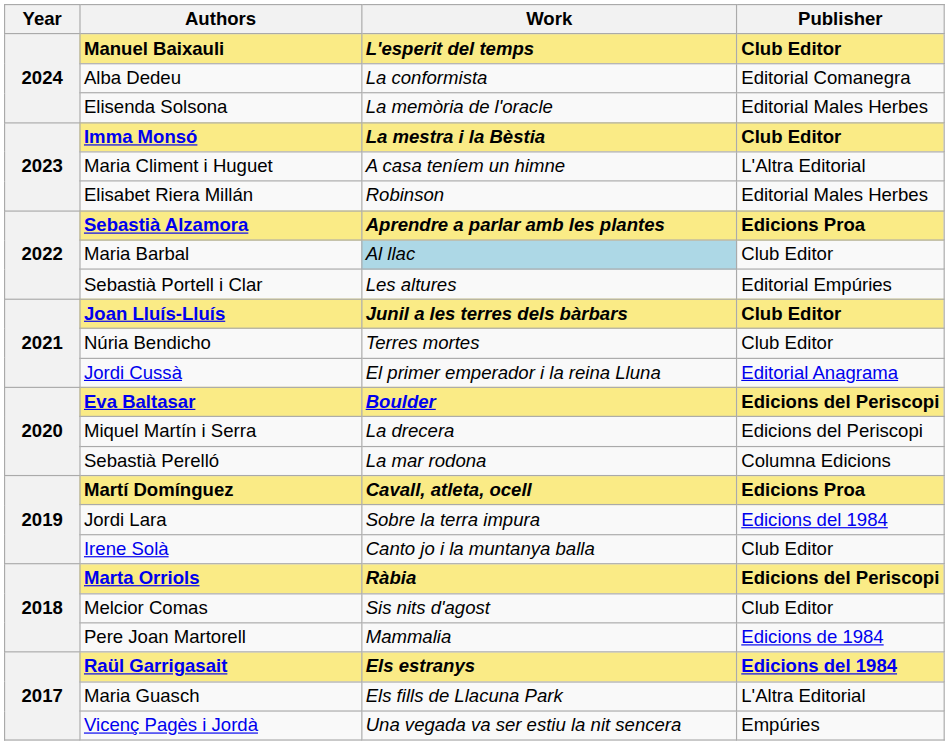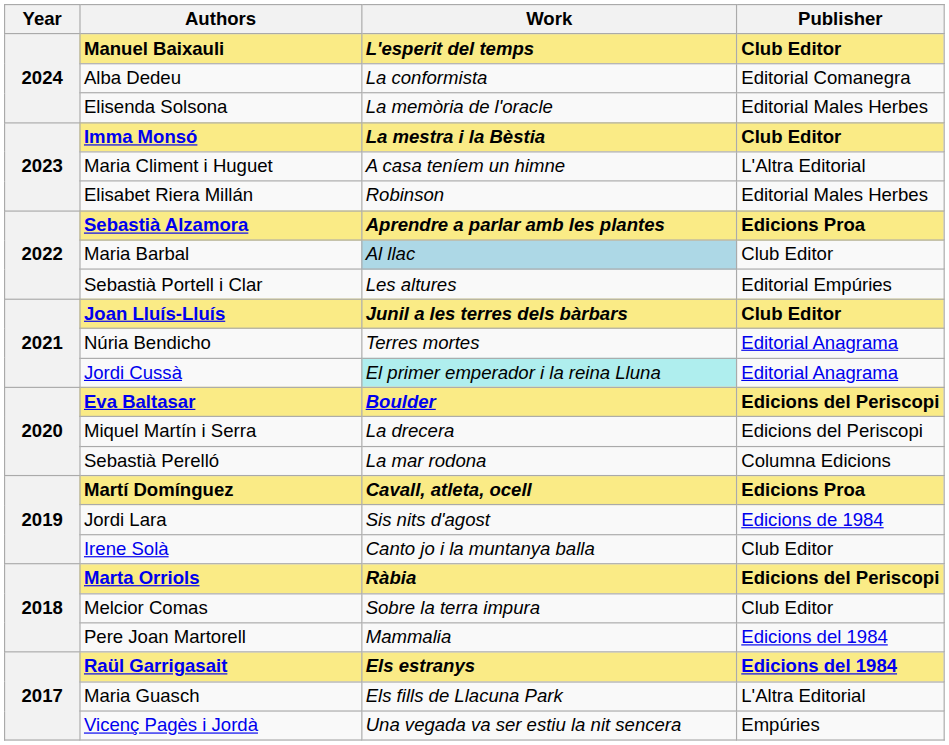 <table class="wikitable sortable" border="2" cellpadding="4" style="text-align: left;">
 <tr>
 <th scope="col" style="width:8%;">Year</th>
 <th scope="col" style="width:30%;">Authors</th>
 <th scope="col" style="width:40%;">Work</th>
 <th>Publisher</th>
 </tr>
 <tr>
 <th rowspan="3">2024</th>
 <td style="background:#FAEB86;"><strong>Manuel Baixauli</strong></td>
 <td style="background:#FAEB86;"><strong><em>L'esperit del temps</em></strong></td>
 <td style="background:#FAEB86;"><strong>Club Editor</strong></td>
 </tr>
 <tr>
 <td>Alba Dedeu</td>
 <td><em>La conformista</em></td>
 <td>Editorial Comanegra</td>
 </tr>
 <tr>
 <td>Elisenda Solsona</td>
 <td><em>La memòria de l'oracle</em></td>
 <td>Editorial Males Herbes</td>
 </tr>
 <tr>
 <th rowspan="3">2023</th>
 <td style="background:#FAEB86;"><strong><a href='#'>Imma Monsó</a></strong></td>
 <td style="background:#FAEB86;"><strong><em>La mestra i la Bèstia</em></strong></td>
 <td style="background:#FAEB86;"><strong>Club Editor</strong></td>
 </tr>
 <tr>
 <td>Maria Climent i Huguet</td>
 <td><em>A casa teníem un himne</em></td>
 <td>L'Altra Editorial</td>
 </tr>
 <tr>
 <td>Elisabet Riera Millán</td>
 <td><em>Robinson</em></td>
 <td>Editorial Males Herbes</td>
 </tr>
 <tr>
 <th rowspan="3">2022</th>
 <td style="background:#FAEB86;"><a href='#'><strong>Sebastià Alzamora</strong></a></td>
 <td style="background:#FAEB86;"><strong><em>Aprendre a parlar amb les plantes</em></strong></td>
 <td style="background:#FAEB86;"><strong>Edicions Proa</strong></td>
 </tr>
 <tr>
 <td>Maria Barbal</td>
 <td style="background: lightblue;"><em>Al llac</em></td>
 <td>Club Editor</td>
 </tr>
 <tr>
 <td>Sebastià Portell i Clar</td>
 <td><em>Les altures</em></td>
 <td>Editorial Empúries</td>
 </tr>
 <tr>
 <th rowspan="3">2021</th>
 <td style="background:#FAEB86;"><a href='#'><strong>Joan Lluís-Lluís</strong></a></td>
 <td style="background:#FAEB86;"><strong><em>Junil a les terres dels bàrbars</em></strong></td>
 <td style="background:#FAEB86;"><strong>Club Editor</strong></td>
 </tr>
 <tr>
 <td>Núria Bendicho</td>
 <td><em>Terres mortes</em></td>
-<td>Club Editor</td>
+<td><a href='#'>Editorial Anagrama</a></td>
 </tr>
 <tr>
 <td><a href='#'>Jordi Cussà</a></td>
-<td><em>El primer emperador i la reina Lluna</em></td>
+<td style="background: paleturquoise;"><em>El primer emperador i la reina Lluna</em></td>
 <td><a href='#'>Editorial Anagrama</a></td>
 </tr>
 <tr>
 <th rowspan="3">2020</th>
 <td style="background:#FAEB86;"><strong><a href='#'>Eva Baltasar</a></strong></td>
 <td style="background:#FAEB86;"><strong><em><a href='#'>Boulder</a></em></strong></td>
 <td style="background:#FAEB86;"><strong>Edicions del Periscopi</strong></td>
 </tr>
 <tr>
 <td>Miquel Martín i Serra</td>
 <td><em>La drecera</em></td>
 <td>Edicions del Periscopi</td>
 </tr>
 <tr>
 <td>Sebastià Perelló</td>
 <td><em>La mar rodona</em></td>
 <td>Columna Edicions</td>
 </tr>
 <tr>
 <th rowspan="3">2019</th>
 <td style="background:#FAEB86;"><strong>Martí Domínguez</strong></td>
 <td style="background:#FAEB86;"><strong><em>Cavall, atleta, ocell</em></strong></td>
 <td style="background:#FAEB86;"><strong>Edicions Proa</strong></td>
 </tr>
 <tr>
 <td>Jordi Lara</td>
-<td><em>Sobre la terra impura</em></td>
-<td><a href='#'>Edicions del 1984</a></td>
+<td><em>Sis nits d'agost</em></td>
+<td><a href='#'>Edicions de 1984</a></td>
 </tr>
 <tr>
 <td><a href='#'>Irene Solà</a></td>
 <td><em>Canto jo i la muntanya balla</em></td>
 <td>Club Editor</td>
 </tr>
 <tr>
 <th rowspan="3">2018</th>
 <td style="background:#FAEB86;"><strong><a href='#'>Marta Orriols</a></strong></td>
 <td style="background:#FAEB86;"><strong><em>Ràbia</em></strong></td>
 <td style="background:#FAEB86;"><strong>Edicions del Periscopi</strong></td>
 </tr>
 <tr>
 <td>Melcior Comas</td>
-<td><em>Sis nits d'agost</em></td>
+<td><em>Sobre la terra impura</em></td>
 <td>Club Editor</td>
 </tr>
 <tr>
 <td>Pere Joan Martorell</td>
 <td><em>Mammalia</em></td>
-<td><a href='#'>Edicions de 1984</a></td>
+<td><a href='#'>Edicions del 1984</a></td>
 </tr>
 <tr>
 <th rowspan="3">2017</th>
 <td style="background:#FAEB86;"><strong><a href='#'>Raül Garrigasait</a></strong></td>
 <td style="background:#FAEB86;"><strong><em>Els estranys</em></strong></td>
 <td style="background:#FAEB86;"><strong><a href='#'>Edicions del 1984</a></strong></td>
 </tr>
 <tr>
 <td>Maria Guasch</td>
 <td><em>Els fills de Llacuna Park</em></td>
 <td>L'Altra Editorial</td>
 </tr>
 <tr>
 <td><a href='#'>Vicenç Pagès i Jordà</a></td>
 <td><em>Una vegada va ser estiu la nit sencera</em></td>
 <td>Empúries</td>
 </tr>
 </table>
